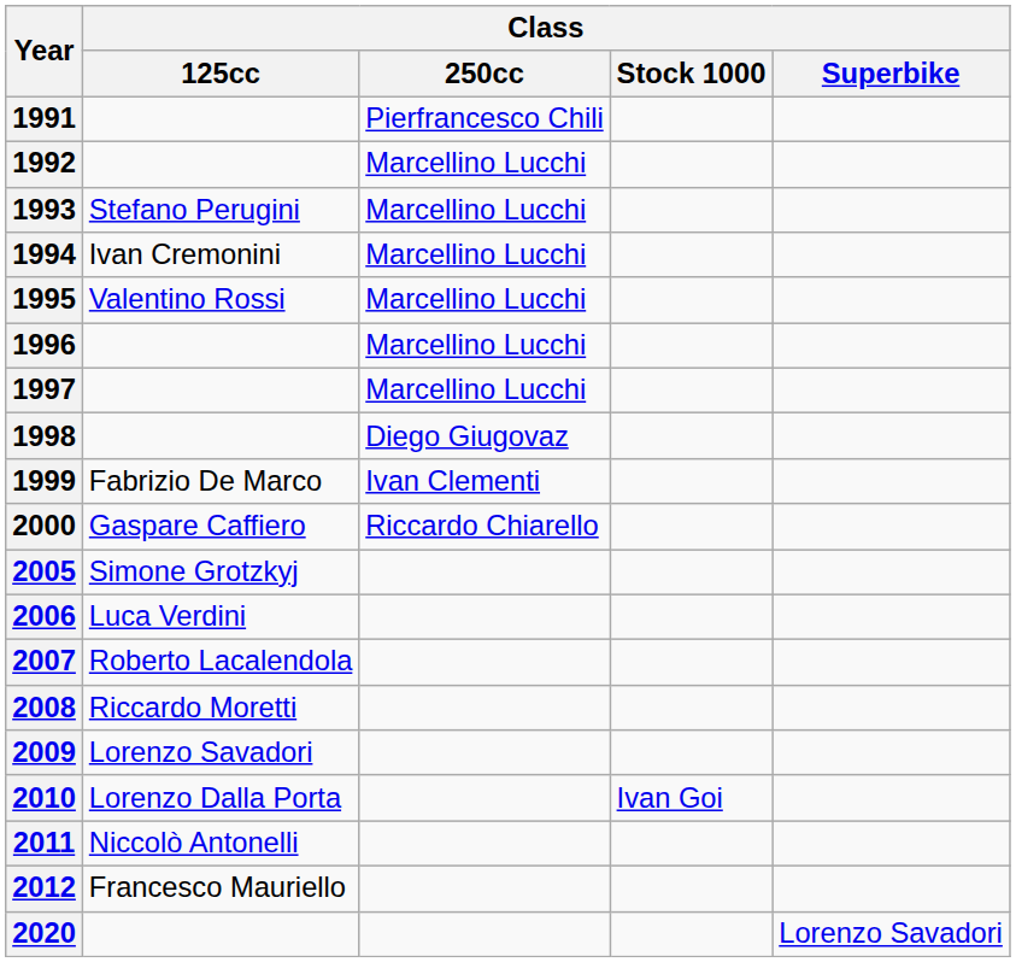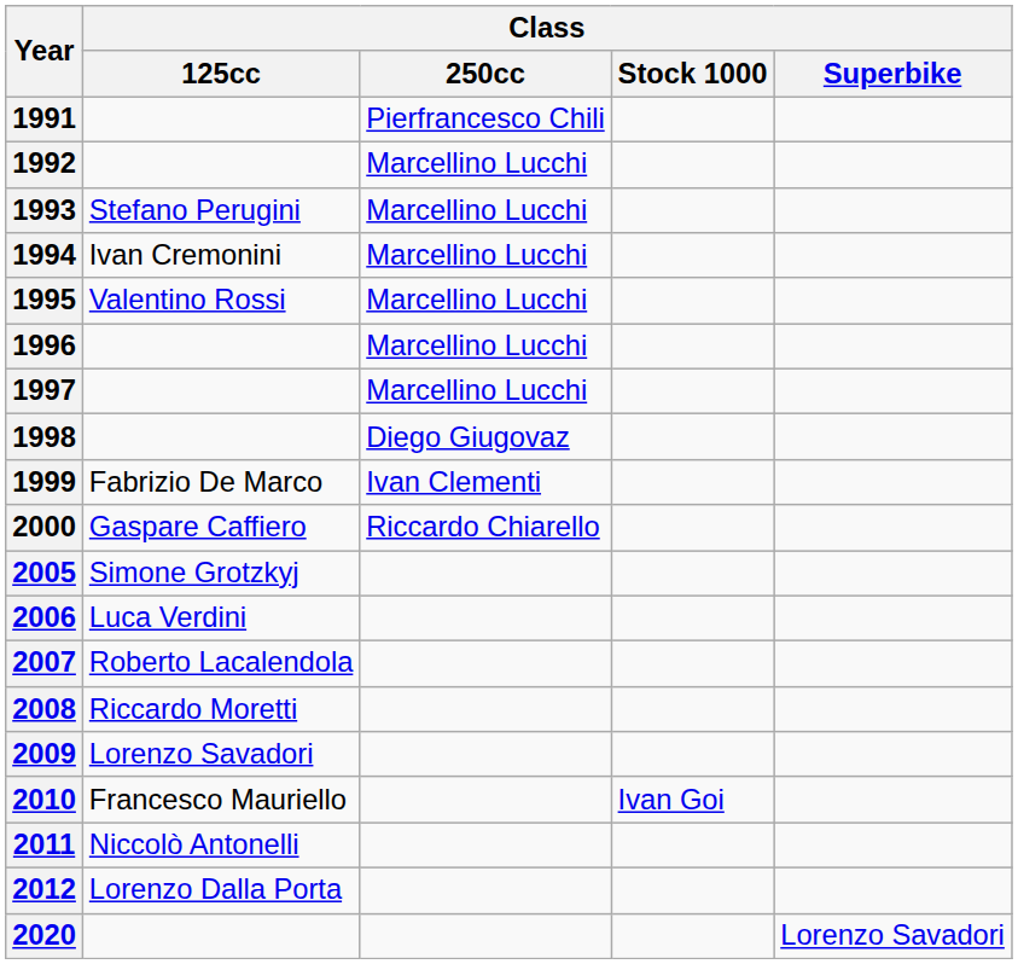 <table class="wikitable">
 <tr>
 <th rowspan="2">Year</th>
 <th colspan="4">Class</th>
 </tr>
 <tr>
 <th>125cc</th>
 <th>250cc</th>
 <th>Stock 1000</th>
 <th><a href='#'>Superbike</a></th>
 </tr>
 <tr>
 <th>1991</th>
 <td></td>
 <td align="left"> <a href='#'>Pierfrancesco Chili</a></td>
 <td></td>
 <td></td>
 </tr>
 <tr>
 <th>1992</th>
 <td></td>
 <td align="left"> <a href='#'>Marcellino Lucchi</a></td>
 <td></td>
 <td></td>
 </tr>
 <tr>
 <th>1993</th>
 <td align="left"> <a href='#'>Stefano Perugini</a></td>
 <td align="left"> <a href='#'>Marcellino Lucchi</a></td>
 <td></td>
 <td></td>
 </tr>
 <tr>
 <th>1994</th>
 <td align="left"> Ivan Cremonini</td>
 <td align="left"> <a href='#'>Marcellino Lucchi</a></td>
 <td></td>
 <td></td>
 </tr>
 <tr>
 <th>1995</th>
 <td align="left"> <a href='#'>Valentino Rossi</a></td>
 <td align="left"> <a href='#'>Marcellino Lucchi</a></td>
 <td></td>
 <td></td>
 </tr>
 <tr>
 <th>1996</th>
 <td></td>
 <td align="left"> <a href='#'>Marcellino Lucchi</a></td>
 <td></td>
 <td></td>
 </tr>
 <tr>
 <th>1997</th>
 <td></td>
 <td align="left"> <a href='#'>Marcellino Lucchi</a></td>
 <td></td>
 <td></td>
 </tr>
 <tr>
 <th>1998</th>
 <td></td>
 <td align="left"> <a href='#'>Diego Giugovaz</a></td>
 <td></td>
 <td></td>
 </tr>
 <tr>
 <th>1999</th>
 <td align="left"> Fabrizio De Marco</td>
 <td align="left"> <a href='#'>Ivan Clementi</a></td>
 <td></td>
 <td></td>
 </tr>
 <tr>
 <th>2000</th>
 <td align="left"> <a href='#'>Gaspare Caffiero</a></td>
 <td align="left"> <a href='#'>Riccardo Chiarello</a></td>
 <td></td>
 <td></td>
 </tr>
 <tr>
 <th><a href='#'>2005</a></th>
 <td align="left"> <a href='#'>Simone Grotzkyj</a></td>
 <td></td>
 <td></td>
 <td></td>
 </tr>
 <tr>
 <th><a href='#'>2006</a></th>
 <td align="left"> <a href='#'>Luca Verdini</a></td>
 <td></td>
 <td></td>
 <td></td>
 </tr>
 <tr>
 <th><a href='#'>2007</a></th>
 <td align="left"> <a href='#'>Roberto Lacalendola</a></td>
 <td></td>
 <td></td>
 <td></td>
 </tr>
 <tr>
 <th><a href='#'>2008</a></th>
 <td align="left"> <a href='#'>Riccardo Moretti</a></td>
 <td></td>
 <td></td>
 <td></td>
 </tr>
 <tr>
 <th><a href='#'>2009</a></th>
 <td align="left"> <a href='#'>Lorenzo Savadori</a></td>
 <td></td>
 <td></td>
 <td></td>
 </tr>
 <tr>
 <th><a href='#'>2010</a></th>
-<td align="left"> <a href='#'>Lorenzo Dalla Porta</a></td>
+<td align="left"> Francesco Mauriello</td>
 <td></td>
 <td align="left"> <a href='#'>Ivan Goi</a></td>
 <td></td>
 </tr>
 <tr>
 <th><a href='#'>2011</a></th>
 <td align="left"> <a href='#'>Niccolò Antonelli</a></td>
 <td></td>
 <td></td>
 <td></td>
 </tr>
 <tr>
 <th><a href='#'>2012</a></th>
-<td align="left"> Francesco Mauriello</td>
+<td align="left"> <a href='#'>Lorenzo Dalla Porta</a></td>
 <td></td>
 <td></td>
 <td></td>
 </tr>
 <tr>
 <th><a href='#'>2020</a></th>
 <td></td>
 <td></td>
 <td></td>
 <td align="left"> <a href='#'>Lorenzo Savadori</a></td>
 </tr>
 </table>
